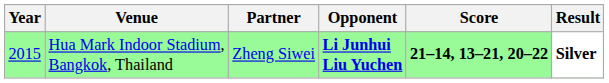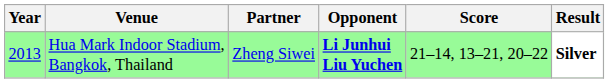 <table class="sortable wikitable" style="font-size: 90%;">
 <tr>
 <th>Year</th>
 <th>Venue</th>
 <th>Partner</th>
 <th>Opponent</th>
 <th>Score</th>
 <th>Result</th>
 </tr>
 <tr style="background:#98FB98">
-<td align="center"><a href='#'>2015</a></td>
+<td align="center"><a href='#'>2013</a></td>
 <td align="left"><a href='#'>Hua Mark Indoor Stadium</a>,<br><a href='#'>Bangkok</a>, Thailand</td>
 <td align="left"> <a href='#'>Zheng Siwei</a></td>
 <td align="left"><strong> <a href='#'>Li Junhui</a> <br>  <a href='#'>Liu Yuchen</a></strong></td>
-<td align="left"><strong>21–14, 13–21, 20–22</strong></td>
+<td align="left">21–14, 13–21, 20–22</td>
 <td style="text-align:left; background:white"> <strong>Silver</strong></td>
 </tr>
 </table>
